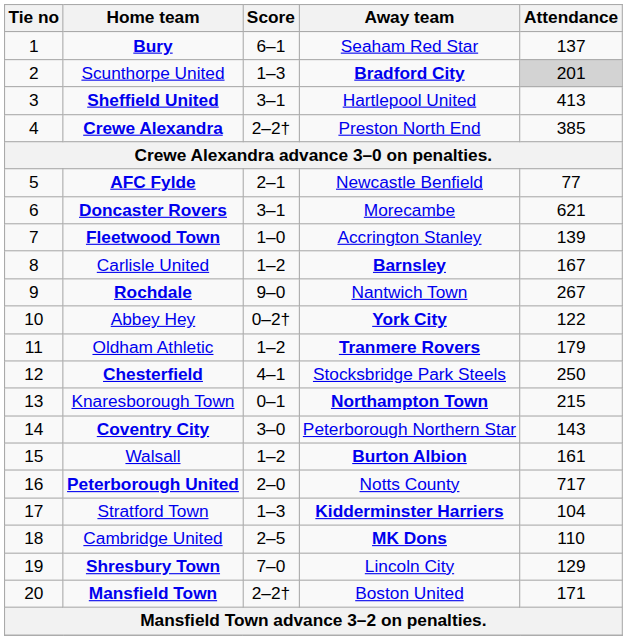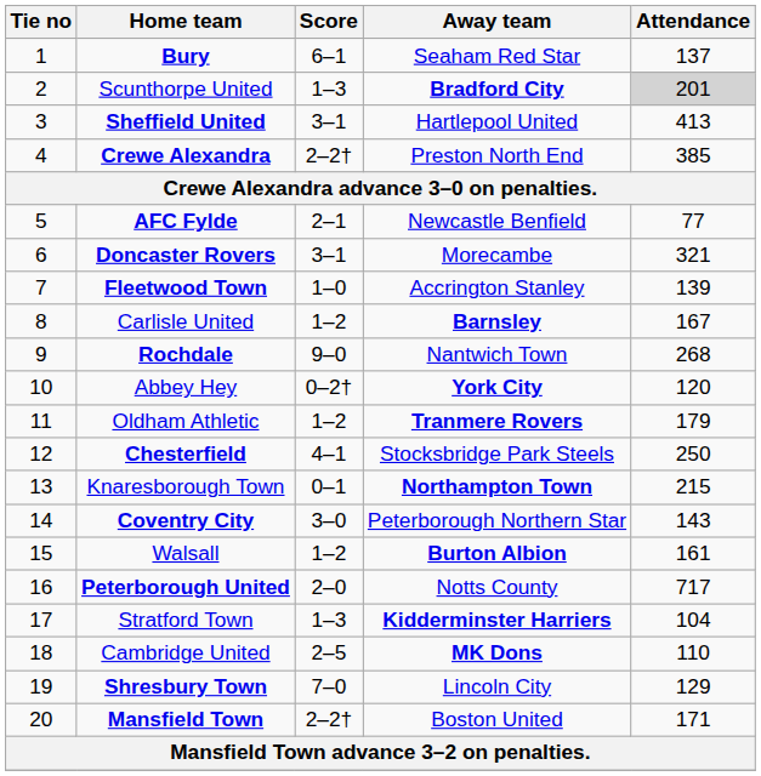 <table class="wikitable" style="text-align: center">
 <tr>
 <th>Tie no</th>
 <th>Home team</th>
 <th>Score</th>
 <th>Away team</th>
 <th>Attendance</th>
 </tr>
 <tr>
 <td>1</td>
 <td><strong><a href='#'>Bury</a></strong></td>
 <td>6–1</td>
 <td><a href='#'>Seaham Red Star</a></td>
 <td>137</td>
 </tr>
 <tr>
 <td>2</td>
 <td><a href='#'>Scunthorpe United</a></td>
 <td>1–3</td>
 <td><strong><a href='#'>Bradford City</a></strong></td>
 <td style="background: lightgrey;">201</td>
 </tr>
 <tr>
 <td>3</td>
 <td><strong><a href='#'>Sheffield United</a></strong></td>
 <td>3–1</td>
 <td><a href='#'>Hartlepool United</a></td>
 <td>413</td>
 </tr>
 <tr>
 <td>4</td>
 <td><strong><a href='#'>Crewe Alexandra</a></strong></td>
 <td>2–2†</td>
 <td><a href='#'>Preston North End</a></td>
 <td>385</td>
 </tr>
 <tr>
 <th colspan="5">Crewe Alexandra advance 3–0 on penalties.</th>
 </tr>
 <tr>
 <td>5</td>
 <td><strong><a href='#'>AFC Fylde</a></strong></td>
 <td>2–1</td>
 <td><a href='#'>Newcastle Benfield</a></td>
 <td>77</td>
 </tr>
 <tr>
 <td>6</td>
 <td><strong><a href='#'>Doncaster Rovers</a></strong></td>
 <td>3–1</td>
 <td><a href='#'>Morecambe</a></td>
-<td>621</td>
+<td>321</td>
 </tr>
 <tr>
 <td>7</td>
 <td><strong><a href='#'>Fleetwood Town</a></strong></td>
 <td>1–0</td>
 <td><a href='#'>Accrington Stanley</a></td>
 <td>139</td>
 </tr>
 <tr>
 <td>8</td>
 <td><a href='#'>Carlisle United</a></td>
 <td>1–2</td>
 <td><strong><a href='#'>Barnsley</a></strong></td>
 <td>167</td>
 </tr>
 <tr>
 <td>9</td>
 <td><strong><a href='#'>Rochdale</a></strong></td>
 <td>9–0</td>
 <td><a href='#'>Nantwich Town</a></td>
-<td>267</td>
+<td>268</td>
 </tr>
 <tr>
 <td>10</td>
 <td><a href='#'>Abbey Hey</a></td>
 <td>0–2†</td>
 <td><strong><a href='#'>York City</a></strong></td>
-<td>122</td>
+<td>120</td>
 </tr>
 <tr>
 <td>11</td>
 <td><a href='#'>Oldham Athletic</a></td>
 <td>1–2</td>
 <td><strong><a href='#'>Tranmere Rovers</a></strong></td>
 <td>179</td>
 </tr>
 <tr>
 <td>12</td>
 <td><strong><a href='#'>Chesterfield</a></strong></td>
 <td>4–1</td>
 <td><a href='#'>Stocksbridge Park Steels</a></td>
 <td>250</td>
 </tr>
 <tr>
 <td>13</td>
 <td><a href='#'>Knaresborough Town</a></td>
 <td>0–1</td>
 <td><strong><a href='#'>Northampton Town</a></strong></td>
 <td>215</td>
 </tr>
 <tr>
 <td>14</td>
 <td><strong><a href='#'>Coventry City</a></strong></td>
 <td>3–0</td>
 <td><a href='#'>Peterborough Northern Star</a></td>
 <td>143</td>
 </tr>
 <tr>
 <td>15</td>
 <td><a href='#'>Walsall</a></td>
 <td>1–2</td>
 <td><strong><a href='#'>Burton Albion</a></strong></td>
 <td>161</td>
 </tr>
 <tr>
 <td>16</td>
 <td><strong><a href='#'>Peterborough United</a></strong></td>
 <td>2–0</td>
 <td><a href='#'>Notts County</a></td>
 <td>717</td>
 </tr>
 <tr>
 <td>17</td>
 <td><a href='#'>Stratford Town</a></td>
 <td>1–3</td>
 <td><strong><a href='#'>Kidderminster Harriers</a></strong></td>
 <td>104</td>
 </tr>
 <tr>
 <td>18</td>
 <td><a href='#'>Cambridge United</a></td>
 <td>2–5</td>
 <td><strong><a href='#'>MK Dons</a></strong></td>
 <td>110</td>
 </tr>
 <tr>
 <td>19</td>
 <td><strong><a href='#'>Shresbury Town</a></strong></td>
 <td>7–0</td>
 <td><a href='#'>Lincoln City</a></td>
 <td>129</td>
 </tr>
 <tr>
 <td>20</td>
 <td><strong><a href='#'>Mansfield Town</a></strong></td>
 <td>2–2†</td>
 <td><a href='#'>Boston United</a></td>
 <td>171</td>
 </tr>
 <tr>
 <th colspan="5">Mansfield Town advance 3–2 on penalties.</th>
 </tr>
 <tr>
 </tr>
 </table>
